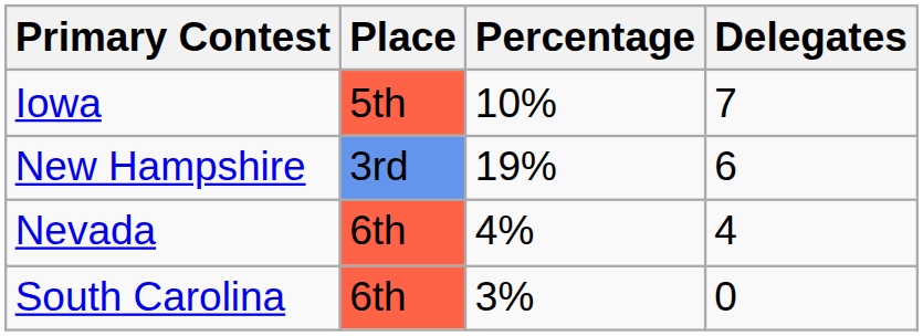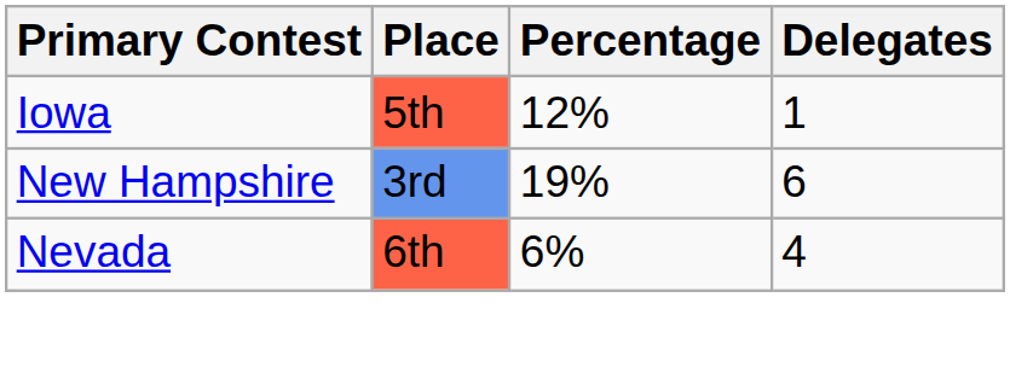 <table class = "wikitable">
 <tr>
 <th>Primary Contest</th>
 <th>Place</th>
 <th>Percentage</th>
 <th>Delegates</th>
 </tr>
 <tr>
 <td><a href='#'>Iowa</a></td>
 <td style="background:tomato;">5th</td>
-<td>10%</td>
-<td>7</td>
+<td>12%</td>
+<td>1</td>
 </tr>
 <tr>
 <td><a href='#'>New Hampshire</a></td>
 <td style="background:cornflowerblue;">3rd</td>
 <td>19%</td>
 <td>6</td>
 </tr>
 <tr>
 <td><a href='#'>Nevada</a></td>
 <td style="background:tomato;">6th</td>
-<td>4%</td>
+<td>6%</td>
 <td>4</td>
 </tr>
-<tr>
-<td><a href='#'>South Carolina</a></td>
-<td style="background:tomato;">6th</td>
-<td>3%</td>
-<td>0</td>
-</tr>
 </table>
